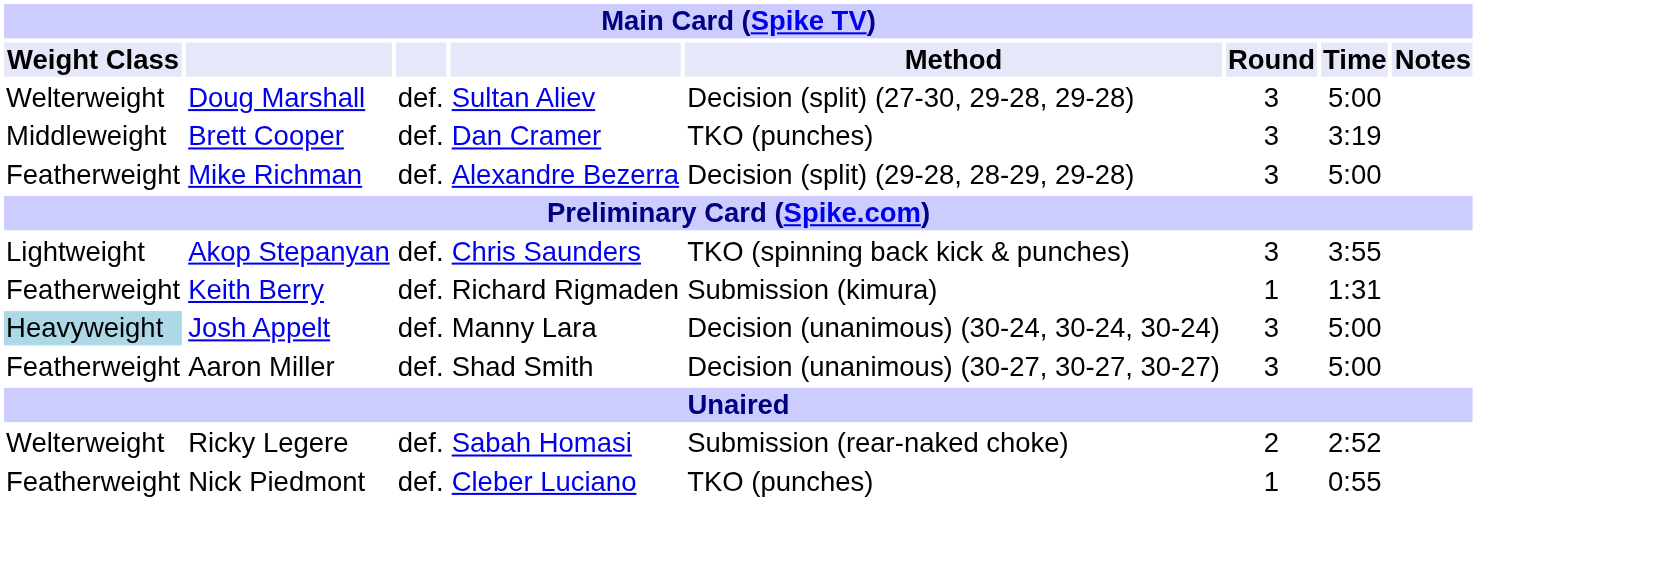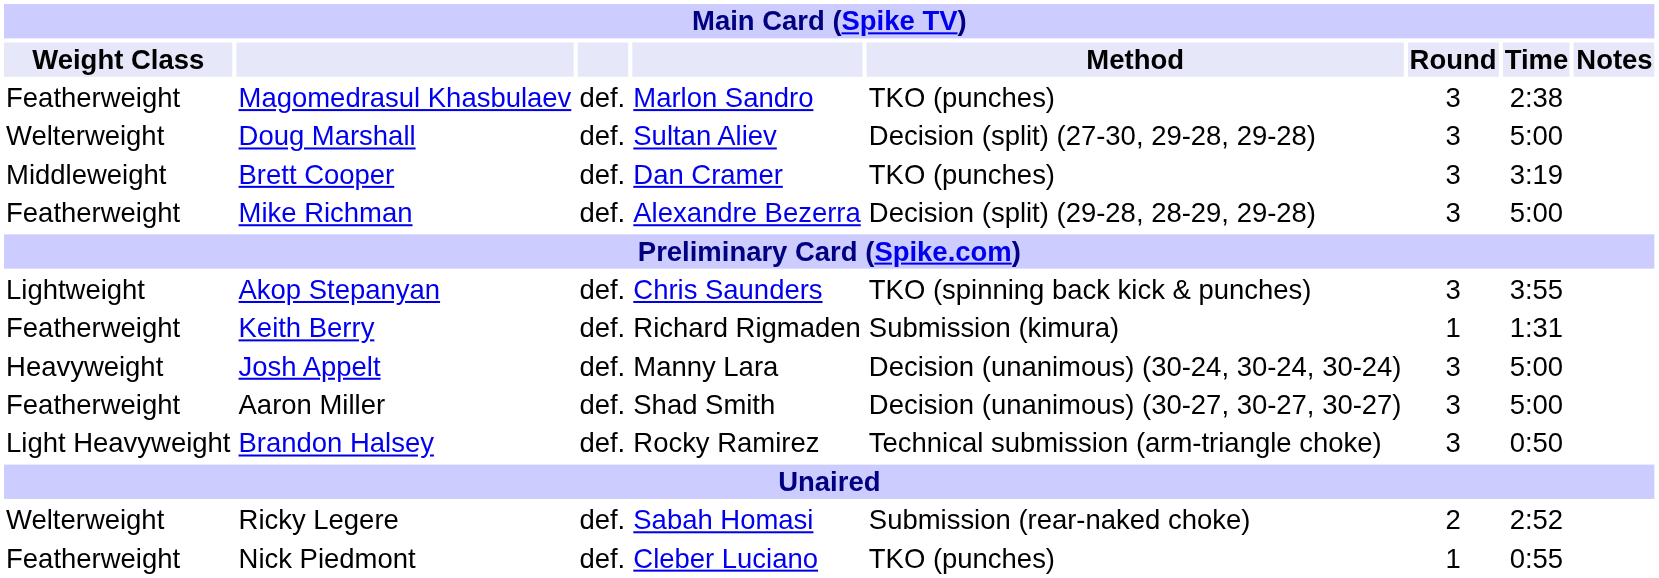 <table class="toccolours" style="font-size: 85%;">
 <tr>
 <th colspan="8" style="background-color: #ccf; color: #000080; text-align: center;"><strong>Main Card (<a href='#'>Spike TV</a>)</strong></th>
 </tr>
 <tr>
 <th colspan="1" style="background-color: #E6E8FA; color: #000000; text-align: center;">Weight Class</th>
 <th colspan="1" style="background-color: #E6E8FA; color: #000000; text-align: center;"></th>
 <th colspan="1" style="background-color: #E6E8FA; color: #000000; text-align: center;"></th>
 <th colspan="1" style="background-color: #E6E8FA; color: #000000; text-align: center;"></th>
 <th colspan="1" style="background-color: #E6E8FA; color: #000000; text-align: center;">Method</th>
 <th colspan="1" style="background-color: #E6E8FA; color: #000000; text-align: center;">Round</th>
 <th colspan="1" style="background-color: #E6E8FA; color: #000000; text-align: center;">Time</th>
 <th colspan="1" style="background-color: #E6E8FA; color: #000000; text-align: center;">Notes</th>
+</tr>
+<tr>
+<td>Featherweight</td>
+<td><a href='#'>Magomedrasul Khasbulaev</a></td>
+<td align=center>def.</td>
+<td><a href='#'>Marlon Sandro</a></td>
+<td>TKO (punches)</td>
+<td align=center>3</td>
+<td align=center>2:38</td>
+<td></td>
 </tr>
 <tr>
 <td>Welterweight</td>
 <td><a href='#'>Doug Marshall</a></td>
 <td align=center>def.</td>
 <td><a href='#'>Sultan Aliev</a></td>
 <td>Decision (split) (27-30, 29-28, 29-28)</td>
 <td align=center>3</td>
 <td align=center>5:00</td>
 <td></td>
 </tr>
 <tr>
 <td>Middleweight</td>
 <td><a href='#'>Brett Cooper</a></td>
 <td align=center>def.</td>
 <td><a href='#'>Dan Cramer</a></td>
 <td>TKO (punches)</td>
 <td align=center>3</td>
 <td align=center>3:19</td>
 <td></td>
 </tr>
 <tr>
 <td>Featherweight</td>
 <td><a href='#'>Mike Richman</a></td>
 <td align=center>def.</td>
 <td><a href='#'>Alexandre Bezerra</a></td>
 <td>Decision (split) (29-28, 28-29, 29-28)</td>
 <td align=center>3</td>
 <td align=center>5:00</td>
 <td></td>
 </tr>
 <tr>
 <th colspan="8" style="background-color: #ccf; color: #000080; text-align: center;"><strong>Preliminary Card (<a href='#'>Spike.com</a>)</strong></th>
 </tr>
 <tr>
 <td>Lightweight</td>
 <td><a href='#'>Akop Stepanyan</a></td>
 <td align=center>def.</td>
 <td><a href='#'>Chris Saunders</a></td>
 <td>TKO (spinning back kick & punches)</td>
 <td align=center>3</td>
 <td align=center>3:55</td>
 <td></td>
 </tr>
 <tr>
 <td>Featherweight</td>
 <td><a href='#'>Keith Berry</a></td>
 <td align=center>def.</td>
 <td>Richard Rigmaden</td>
 <td>Submission (kimura)</td>
 <td align=center>1</td>
 <td align=center>1:31</td>
 <td></td>
 </tr>
 <tr>
-<td style="background: lightblue;">Heavyweight</td>
+<td>Heavyweight</td>
 <td><a href='#'>Josh Appelt</a></td>
 <td align=center>def.</td>
 <td>Manny Lara</td>
 <td>Decision (unanimous) (30-24, 30-24, 30-24)</td>
 <td align=center>3</td>
 <td align=center>5:00</td>
 <td></td>
 </tr>
 <tr>
 <td>Featherweight</td>
 <td>Aaron Miller</td>
 <td align=center>def.</td>
 <td>Shad Smith</td>
 <td>Decision (unanimous) (30-27, 30-27, 30-27)</td>
 <td align=center>3</td>
 <td align=center>5:00</td>
+<td></td>
+</tr>
+<tr>
+<td>Light Heavyweight</td>
+<td><a href='#'>Brandon Halsey</a></td>
+<td align=center>def.</td>
+<td>Rocky Ramirez</td>
+<td>Technical submission (arm-triangle choke)</td>
+<td align=center>3</td>
+<td align=center>0:50</td>
 <td></td>
 </tr>
 <tr>
 <th colspan="8" style="background-color: #ccf; color: #000080; text-align: center;"><strong>Unaired</strong></th>
 </tr>
 <tr>
 <td>Welterweight</td>
 <td>Ricky Legere</td>
 <td align=center>def.</td>
 <td><a href='#'>Sabah Homasi</a></td>
 <td>Submission (rear-naked choke)</td>
 <td align=center>2</td>
 <td align=center>2:52</td>
 <td></td>
 </tr>
 <tr>
 <td>Featherweight</td>
 <td>Nick Piedmont</td>
 <td align=center>def.</td>
 <td><a href='#'>Cleber Luciano</a></td>
 <td>TKO (punches)</td>
 <td align=center>1</td>
 <td align=center>0:55</td>
 <td></td>
 </tr>
 <tr>
 </tr>
 </table>
